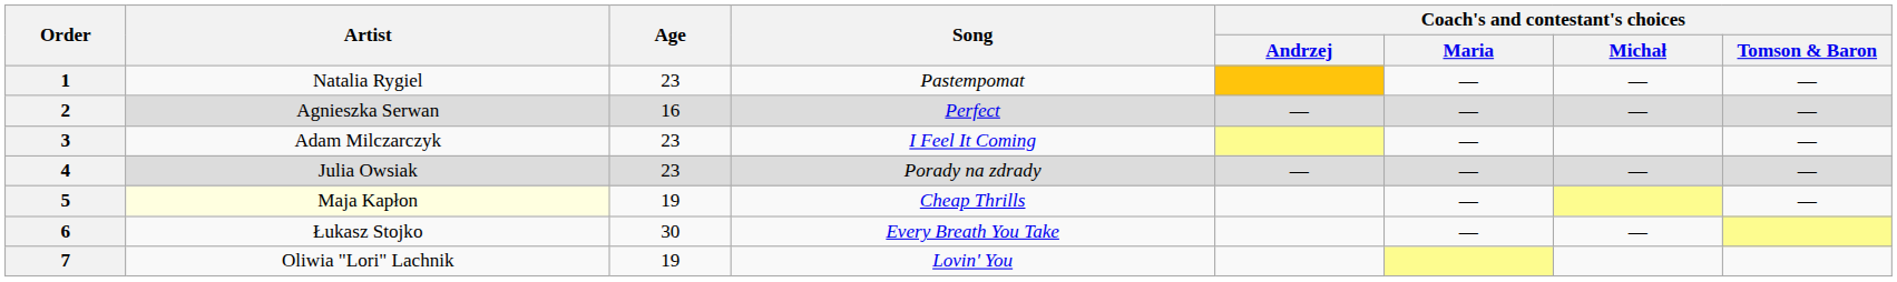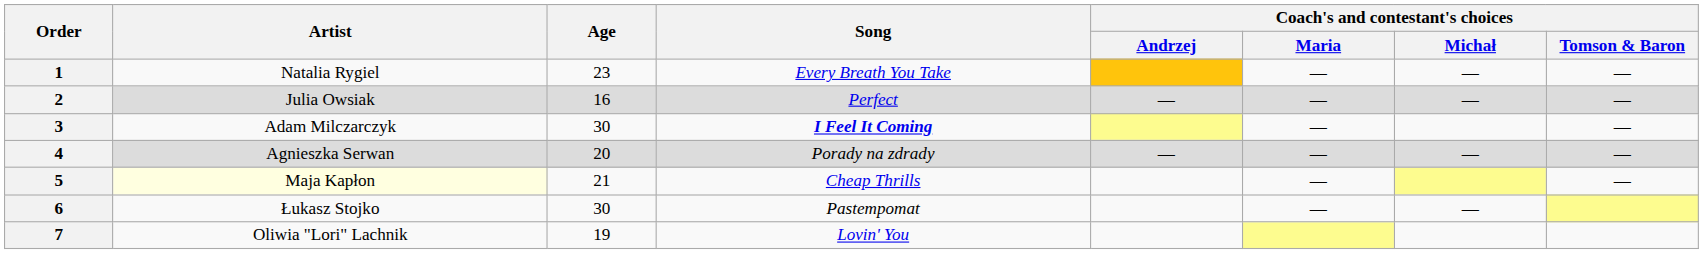 <table class="wikitable" style="text-align:center; width:100%;">
 <tr>
 <th scope="col" rowspan="2" style="width:05%;">Order</th>
 <th scope="col" rowspan="2" style="width:20%;">Artist</th>
 <th scope="col" rowspan="2" style="width:05%;">Age</th>
 <th scope="col" rowspan="2" style="width:20%;">Song</th>
 <th scope="col" colspan="4" style="width:32%;">Coach's and contestant's choices</th>
 </tr>
 <tr>
 <th style="width:07%;"><a href='#'>Andrzej</a></th>
 <th style="width:07%;"><a href='#'>Maria</a></th>
 <th style="width:07%;"><a href='#'>Michał</a></th>
 <th style="width:07%;"><a href='#'>Tomson & Baron</a></th>
 </tr>
 <tr>
 <th>1</th>
 <td>Natalia Rygiel</td>
 <td>23</td>
-<td><em>Pastempomat</em></td>
+<td><em><a href='#'>Every Breath You Take</a></em></td>
 <td style="background:#ffc40c"><strong></strong></td>
 <td>—</td>
 <td>—</td>
 <td>—</td>
 </tr>
 <tr>
 <th>2</th>
-<td style="background:#DCDCDC;">Agnieszka Serwan</td>
+<td style="background:#DCDCDC;">Julia Owsiak</td>
 <td style="background:#DCDCDC;">16</td>
 <td style="background:#DCDCDC;"><a href='#'><em>Perfect</em></a></td>
 <td style="background:#DCDCDC;">—</td>
 <td style="background:#DCDCDC;">—</td>
 <td style="background:#DCDCDC;">—</td>
 <td style="background:#DCDCDC;">—</td>
 </tr>
 <tr>
 <th>3</th>
 <td>Adam Milczarczyk</td>
-<td>23</td>
-<td><em><a href='#'>I Feel It Coming</a></em></td>
+<td>30</td>
+<td><strong><em><a href='#'>I Feel It Coming</a></em></strong></td>
 <td style="background:#fdfc8f;"><strong></strong></td>
 <td>—</td>
 <td><strong></strong></td>
 <td>—</td>
 </tr>
 <tr>
 <th>4</th>
-<td style="background:#DCDCDC;">Julia Owsiak</td>
-<td style="background:#DCDCDC;">23</td>
+<td style="background:#DCDCDC;">Agnieszka Serwan</td>
+<td style="background:#DCDCDC;">20</td>
 <td style="background:#DCDCDC;"><em>Porady na zdrady</em></td>
 <td style="background:#DCDCDC;">—</td>
 <td style="background:#DCDCDC;">—</td>
 <td style="background:#DCDCDC;">—</td>
 <td style="background:#DCDCDC;">—</td>
 </tr>
 <tr>
 <th>5</th>
 <td style="background: lightyellow;">Maja Kapłon</td>
-<td>19</td>
+<td>21</td>
 <td><a href='#'><em>Cheap Thrills</em></a></td>
 <td><strong></strong></td>
 <td>—</td>
 <td style="background:#fdfc8f;"><strong></strong></td>
 <td>—</td>
 </tr>
 <tr>
 <th>6</th>
 <td>Łukasz Stojko</td>
 <td>30</td>
-<td><em><a href='#'>Every Breath You Take</a></em></td>
+<td><em>Pastempomat</em></td>
 <td><strong></strong></td>
 <td>—</td>
 <td>—</td>
 <td style="background:#fdfc8f;"><strong></strong></td>
 </tr>
 <tr>
 <th>7</th>
 <td>Oliwia "Lori" Lachnik</td>
 <td>19</td>
 <td><em><a href='#'>Lovin' You</a></em></td>
 <td><strong></strong></td>
 <td style="background:#fdfc8f;"><strong></strong></td>
 <td><strong></strong></td>
 <td><strong></strong></td>
 </tr>
 </table>
